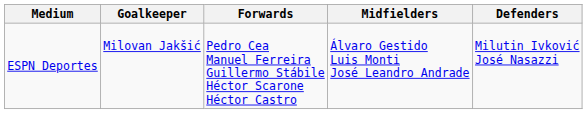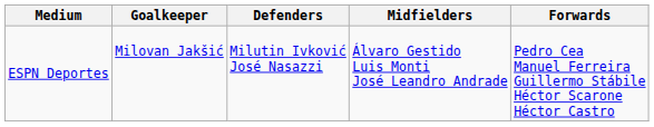 <table class="wikitable">
 <tr>
 <th>Medium</th>
 <th>Goalkeeper</th>
+<th>Defenders</th>
+<th>Midfielders</th>
 <th>Forwards</th>
-<th>Midfielders</th>
-<th>Defenders</th>
 </tr>
 <tr>
 <td><a href='#'>ESPN Deportes</a></td>
 <td valign="top"><br> <a href='#'>Milovan Jakšić</a></td>
+<td valign="top"><br> <a href='#'>Milutin Ivković</a><br> <a href='#'>José Nasazzi</a></td>
+<td valign="top"><br> <a href='#'>Álvaro Gestido</a><br> <a href='#'>Luis Monti</a><br> <a href='#'>José Leandro Andrade</a></td>
 <td valign="top"><br> <a href='#'>Pedro Cea</a><br> <a href='#'>Manuel Ferreira</a><br> <a href='#'>Guillermo Stábile</a><br> <a href='#'>Héctor Scarone</a><br> <a href='#'>Héctor Castro</a></td>
-<td valign="top"><br> <a href='#'>Álvaro Gestido</a><br> <a href='#'>Luis Monti</a><br> <a href='#'>José Leandro Andrade</a></td>
-<td valign="top"><br> <a href='#'>Milutin Ivković</a><br> <a href='#'>José Nasazzi</a></td>
 </tr>
 </table>
